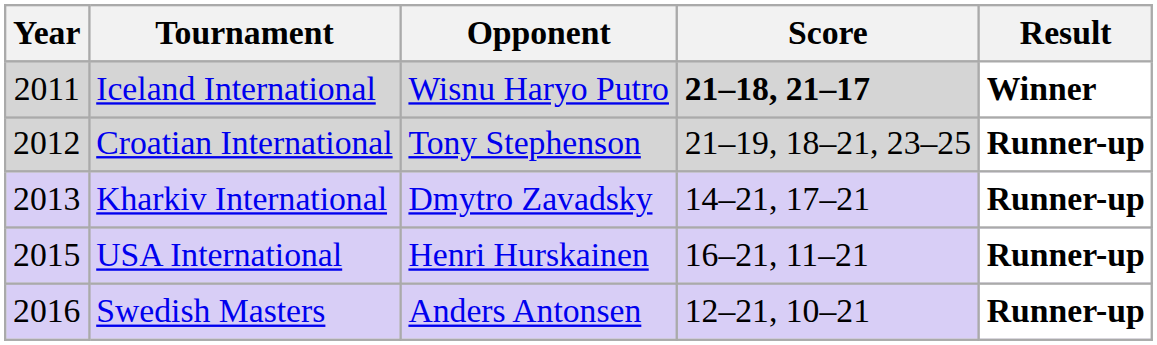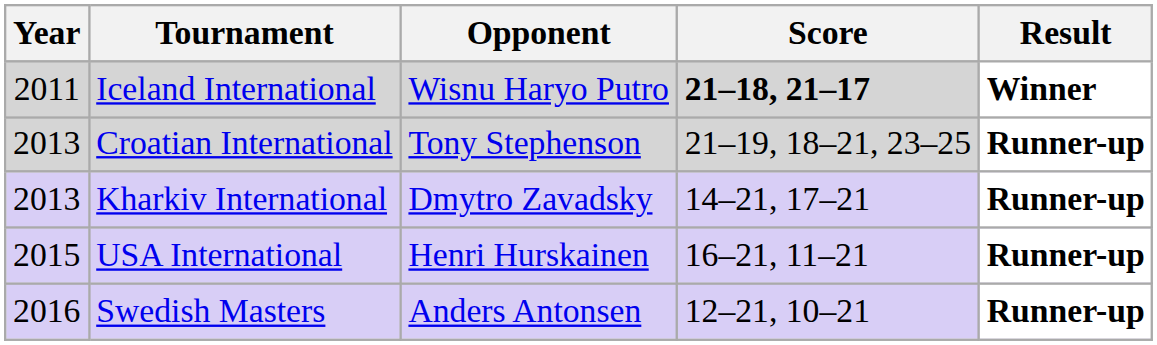 <table class="sortable wikitable" style="font-size: 90%;">
 <tr>
 <th>Year</th>
 <th>Tournament</th>
 <th>Opponent</th>
 <th>Score</th>
 <th>Result</th>
 </tr>
 <tr style="background:#D5D5D5">
 <td align="center">2011</td>
 <td align="left"><a href='#'>Iceland International</a></td>
 <td align="left"> <a href='#'>Wisnu Haryo Putro</a></td>
 <td align="left"><strong>21–18, 21–17</strong></td>
 <td style="text-align:left; background:white"> <strong>Winner</strong></td>
 </tr>
 <tr style="background:#D5D5D5">
-<td align="center">2012</td>
+<td align="center">2013</td>
 <td align="left"><a href='#'>Croatian International</a></td>
 <td align="left"> <a href='#'>Tony Stephenson</a></td>
 <td align="left">21–19, 18–21, 23–25</td>
 <td style="text-align:left; background:white"> <strong>Runner-up</strong></td>
 </tr>
 <tr style="background:#D8CEF6">
 <td align="center">2013</td>
 <td align="left"><a href='#'>Kharkiv International</a></td>
 <td align="left"> <a href='#'>Dmytro Zavadsky</a></td>
 <td align="left">14–21, 17–21</td>
 <td style="text-align:left; background:white"> <strong>Runner-up</strong></td>
 </tr>
 <tr style="background:#D8CEF6">
 <td align="center">2015</td>
 <td align="left"><a href='#'>USA International</a></td>
 <td align="left"> <a href='#'>Henri Hurskainen</a></td>
 <td align="left">16–21, 11–21</td>
 <td style="text-align:left; background:white"> <strong>Runner-up</strong></td>
 </tr>
 <tr style="background:#D8CEF6">
 <td align="center">2016</td>
 <td align="left"><a href='#'>Swedish Masters</a></td>
 <td align="left"> <a href='#'>Anders Antonsen</a></td>
 <td align="left">12–21, 10–21</td>
 <td style="text-align:left; background:white"> <strong>Runner-up</strong></td>
 </tr>
 </table>
